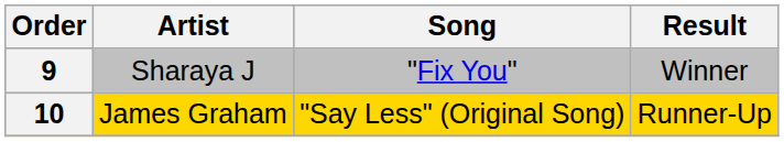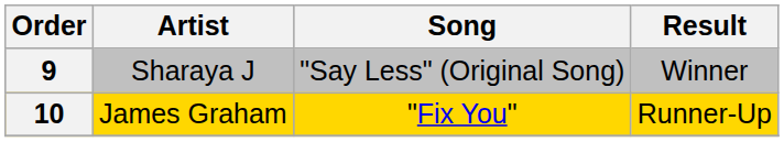 <table class="wikitable plainrowheaders" style="text-align: center;">
 <tr>
 <th>Order</th>
 <th>Artist</th>
 <th>Song</th>
 <th>Result</th>
 </tr>
 <tr style="background:silver;">
 <th>9</th>
 <td>Sharaya J</td>
-<td>"<a href='#'>Fix You</a>"</td>
+<td>"Say Less" (Original Song)</td>
 <td>Winner</td>
 </tr>
 <tr style="background:gold;">
 <th>10</th>
 <td>James Graham</td>
-<td>"Say Less" (Original Song)</td>
+<td>"<a href='#'>Fix You</a>"</td>
 <td>Runner-Up</td>
 </tr>
 <tr>
 </tr>
 </table>
